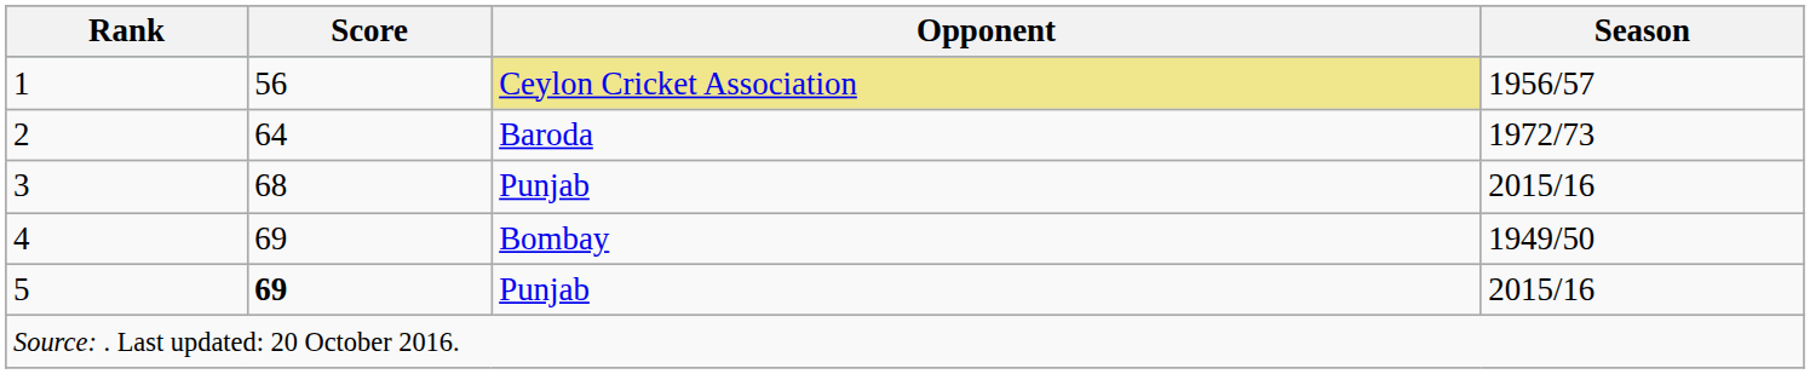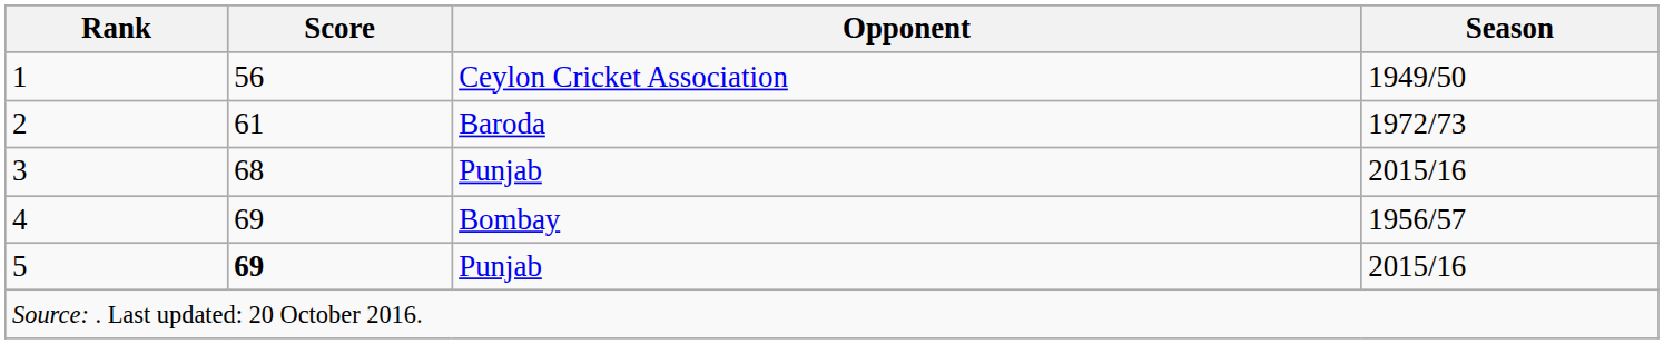 <table class="wikitable" width=70%>
 <tr bgcolor=#87cef>
 <th>Rank</th>
 <th>Score</th>
 <th>Opponent</th>
 <th>Season</th>
 </tr>
 <tr>
 <td>1</td>
 <td>56</td>
-<td style="background: khaki;"><a href='#'>Ceylon Cricket Association</a></td>
-<td>1956/57</td>
+<td><a href='#'>Ceylon Cricket Association</a></td>
+<td>1949/50</td>
 </tr>
 <tr>
 <td>2</td>
-<td>64</td>
+<td>61</td>
 <td><a href='#'>Baroda</a></td>
 <td>1972/73</td>
 </tr>
 <tr>
 <td>3</td>
 <td>68</td>
 <td><a href='#'>Punjab</a></td>
 <td>2015/16</td>
 </tr>
 <tr>
 <td>4</td>
 <td>69</td>
 <td><a href='#'>Bombay</a></td>
-<td>1949/50</td>
+<td>1956/57</td>
 </tr>
 <tr>
 <td>5</td>
 <td><strong>69</strong></td>
 <td><a href='#'>Punjab</a></td>
 <td>2015/16</td>
 </tr>
 <tr>
 <td colspan=4><small><em>Source: </em>. Last updated: 20 October 2016.</small></td>
 </tr>
 </table>
